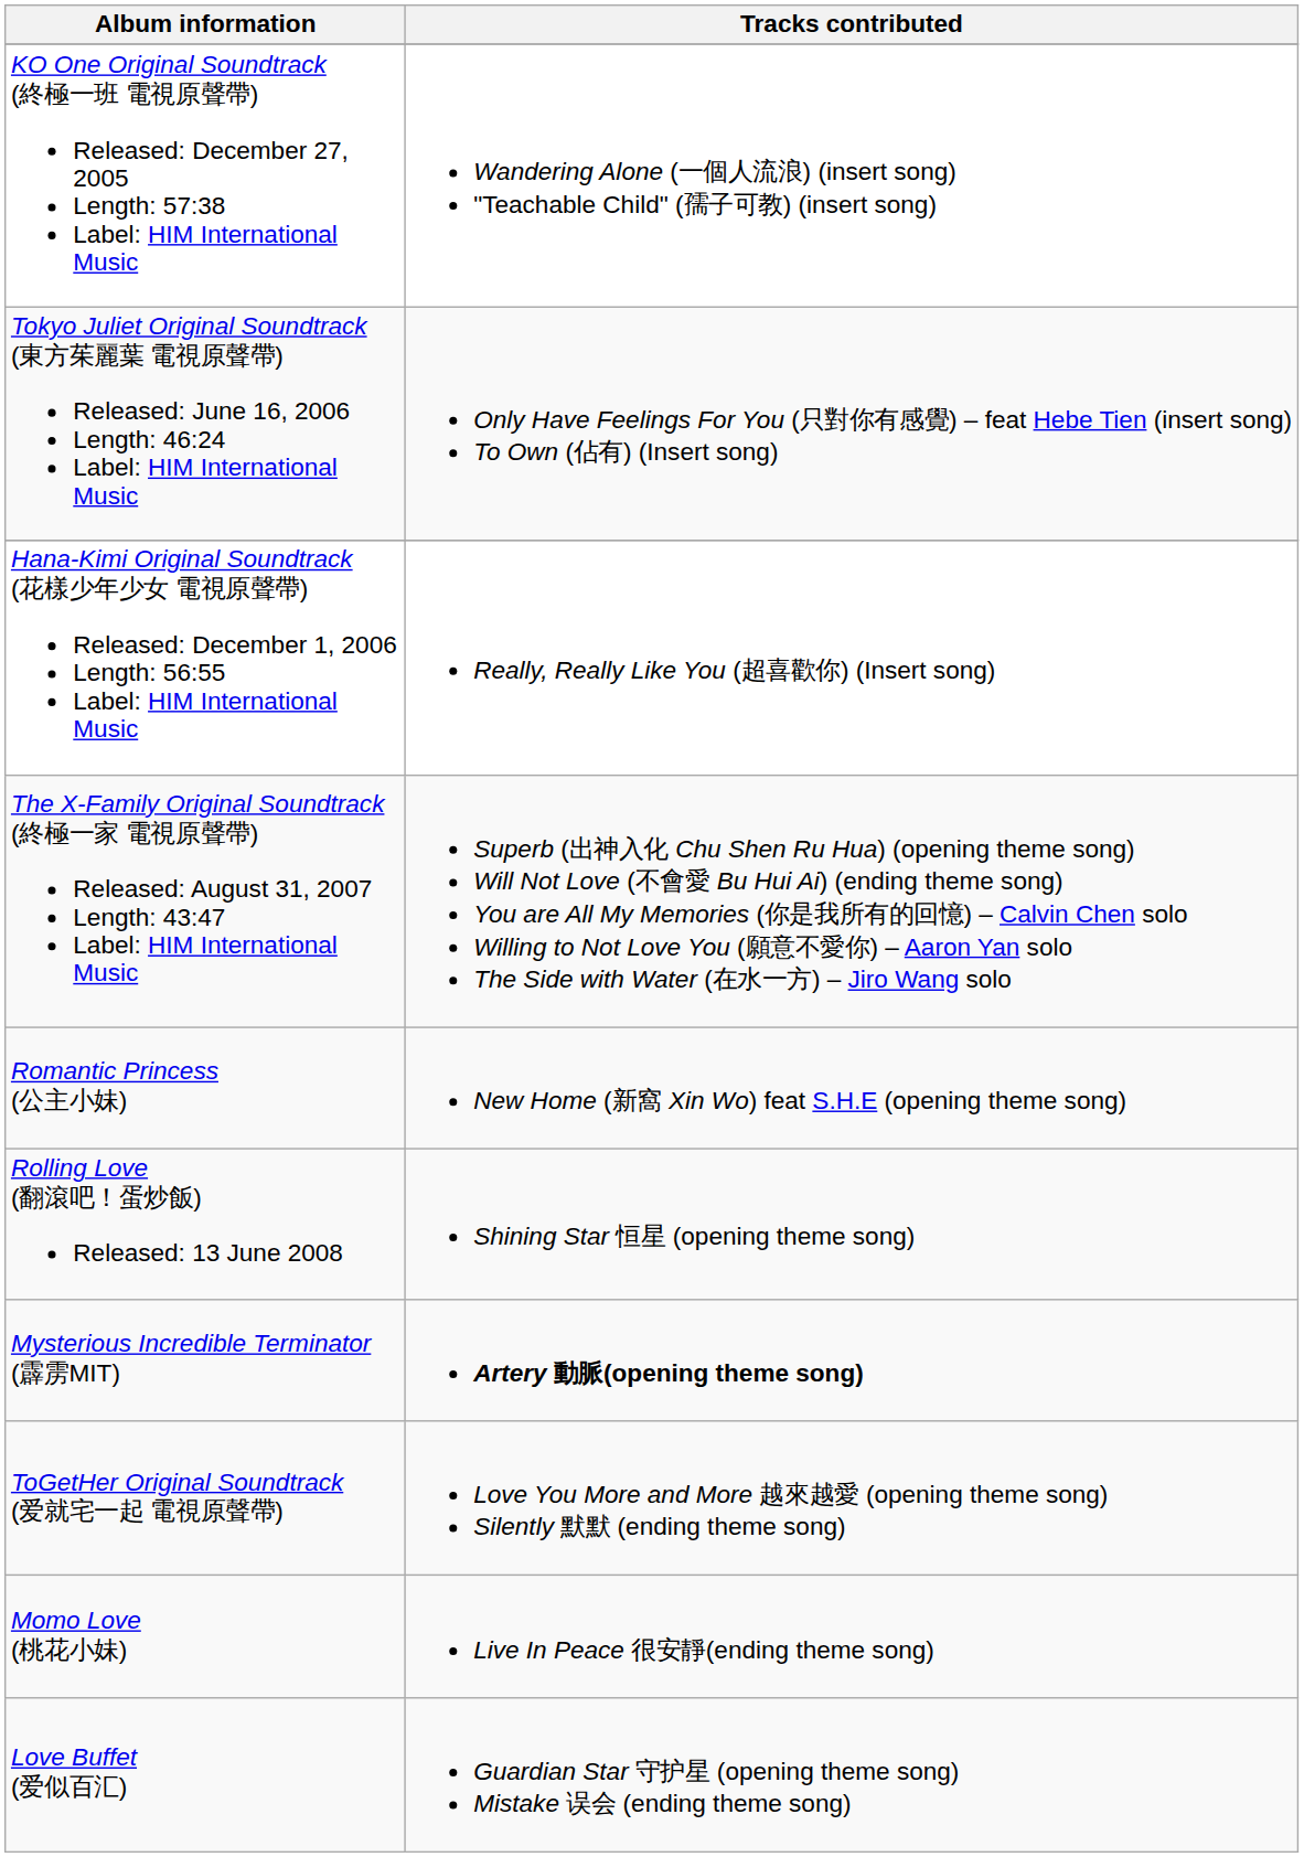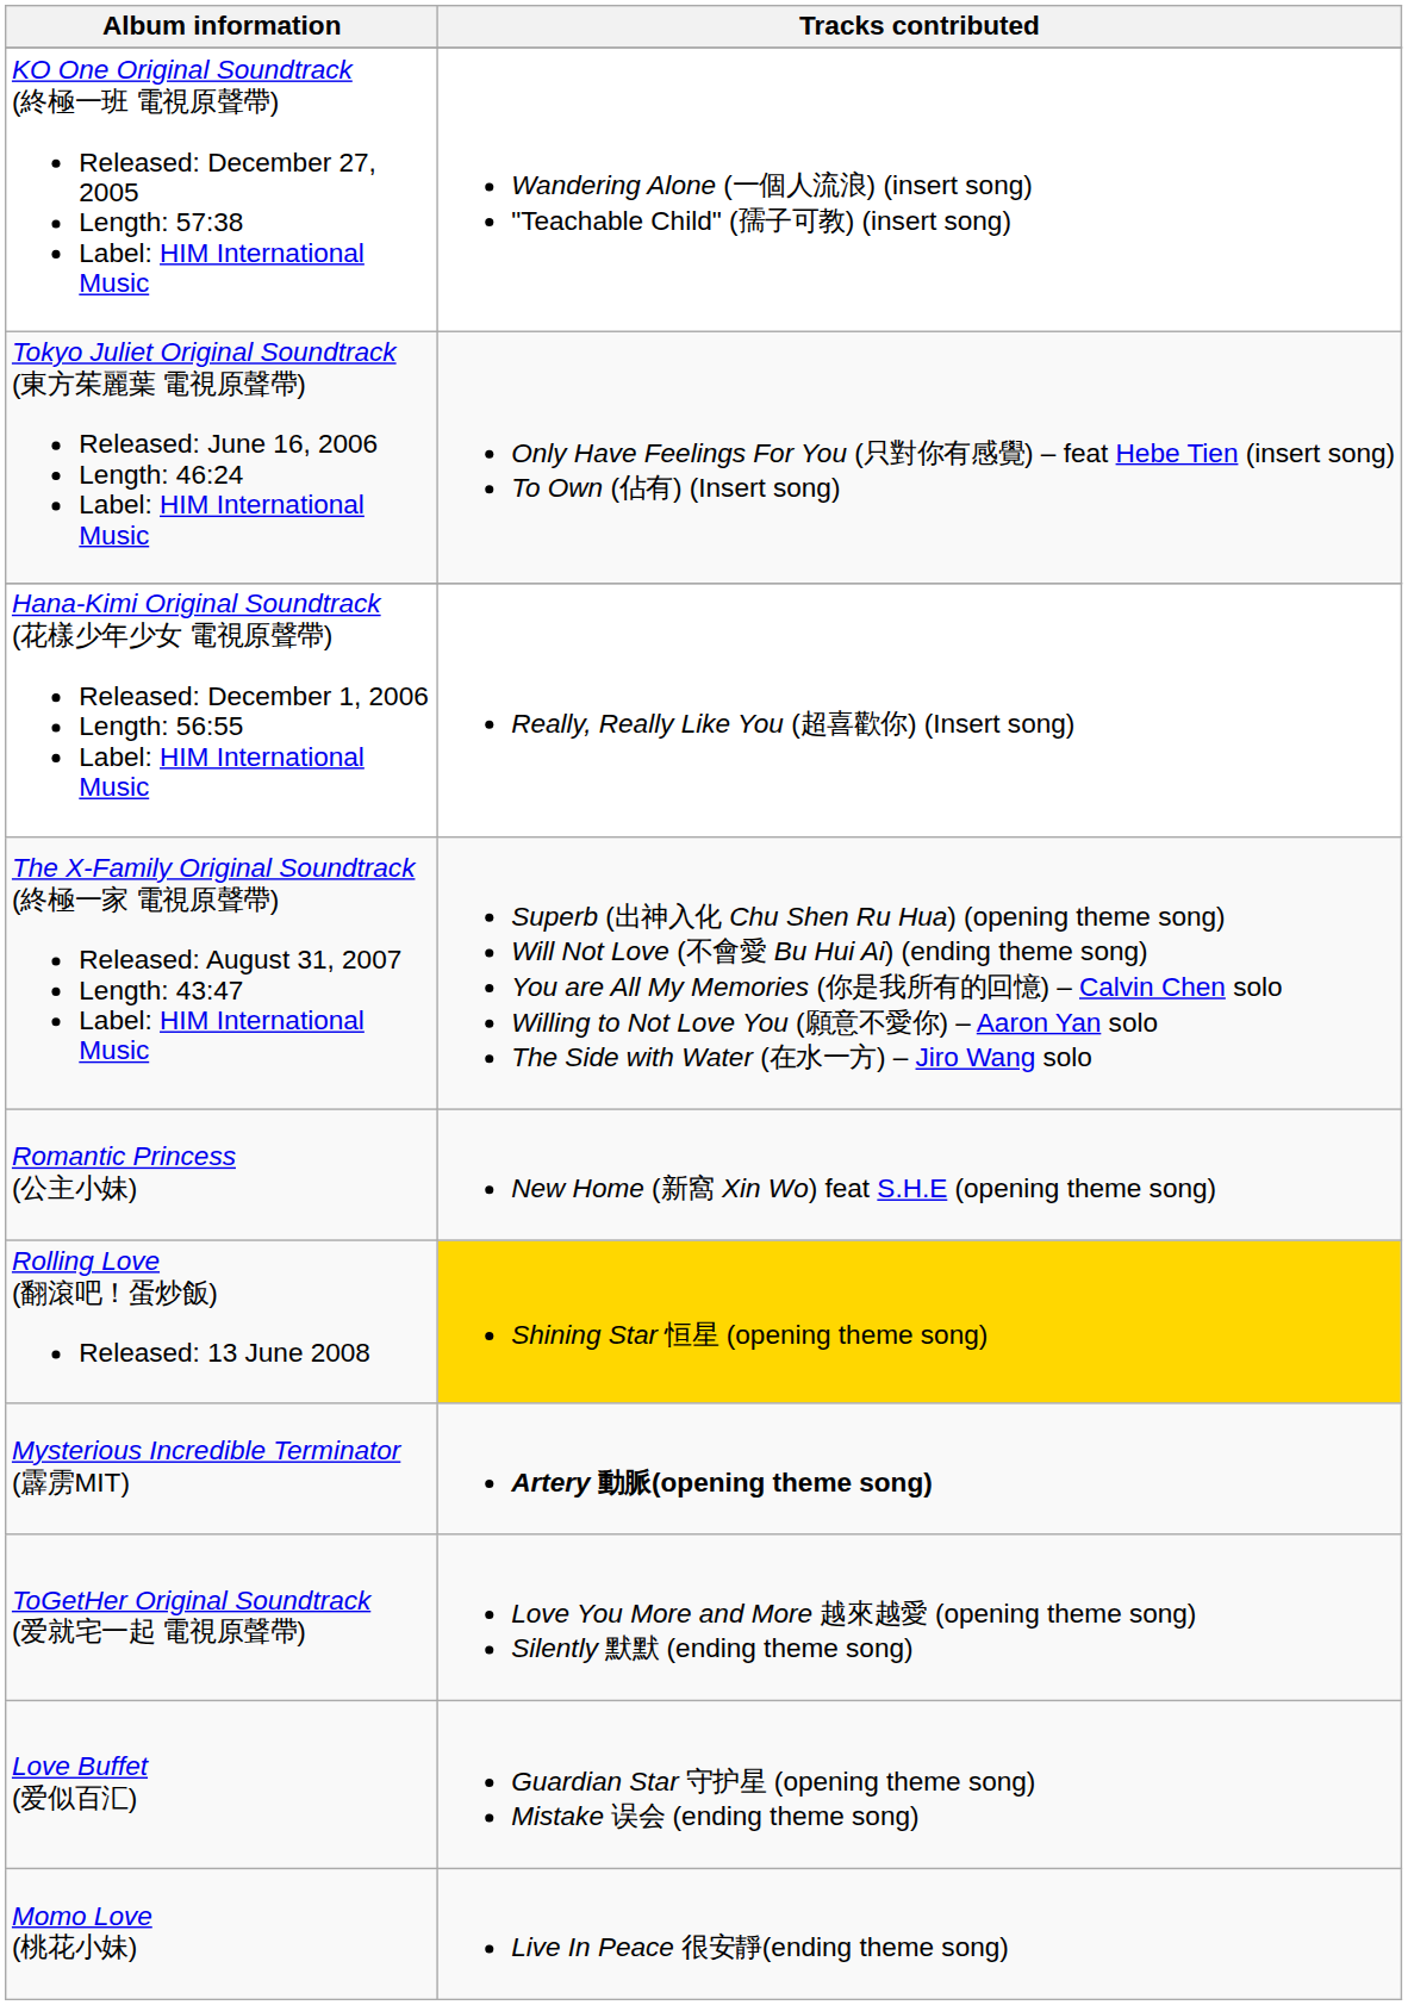 <table class="wikitable">
 <tr>
 <th width="250px">Album information</th>
 <th>Tracks contributed</th>
 </tr>
 <tr>
 </tr>
 <tr bgcolor="#FFFFFF">
 <td><em><a href='#'>KO One Original Soundtrack</a></em><br>(終極一班 電視原聲帶)<br><ul><li>Released: December 27, 2005</li><li>Length: 57:38</li><li>Label: <a href='#'>HIM International Music</a></li></ul></td>
 <td><br><ul><li><em>Wandering Alone</em> (一個人流浪) (insert song)</li><li>"Teachable Child" (孺子可教) (insert song)</li></ul></td>
 </tr>
 <tr>
 <td><em><a href='#'>Tokyo Juliet Original Soundtrack</a></em><br>(東方茱麗葉 電視原聲帶)<br><ul><li>Released: June 16, 2006</li><li>Length: 46:24</li><li>Label: <a href='#'>HIM International Music</a></li></ul></td>
 <td><br><ul><li><em>Only Have Feelings For You</em> (只對你有感覺) – feat <a href='#'>Hebe Tien</a> (insert song)</li><li><em>To Own</em> (佔有) (Insert song)</li></ul></td>
 </tr>
 <tr>
 </tr>
 <tr bgcolor="#FFFFFF">
 <td><em><a href='#'>Hana-Kimi Original Soundtrack</a></em><br>(花樣少年少女 電視原聲帶)<br><ul><li>Released: December 1, 2006</li><li>Length: 56:55</li><li>Label: <a href='#'>HIM International Music</a></li></ul></td>
 <td><br><ul><li><em>Really, Really Like You</em> (超喜歡你) (Insert song)</li></ul></td>
 </tr>
 <tr>
 <td><em><a href='#'>The X-Family Original Soundtrack</a></em><br>(終極一家 電視原聲帶)<br><ul><li>Released: August 31, 2007</li><li>Length: 43:47</li><li>Label: <a href='#'>HIM International Music</a></li></ul></td>
 <td><br><ul><li><em>Superb</em> (出神入化 <em>Chu Shen Ru Hua</em>) (opening theme song)</li><li><em>Will Not Love</em> (不會愛 <em>Bu Hui Ai</em>) (ending theme song)</li><li><em>You are All My Memories</em> (你是我所有的回憶) – <a href='#'>Calvin Chen</a> solo</li><li><em>Willing to Not Love You</em> (願意不愛你) – <a href='#'>Aaron Yan</a> solo</li><li><em>The Side with Water</em> (在水一方) – <a href='#'>Jiro Wang</a> solo</li></ul></td>
 </tr>
 <tr>
 <td><em><a href='#'>Romantic Princess</a></em><br>(公主小妹)</td>
 <td><br><ul><li><em>New Home</em> (新窩 <em>Xin Wo</em>) feat <a href='#'>S.H.E</a> (opening theme song)</li></ul></td>
 </tr>
 <tr>
 <td><em><a href='#'>Rolling Love</a></em><br>(翻滾吧！蛋炒飯)<br><ul><li>Released: 13 June 2008</li></ul></td>
-<td><br><ul><li><em>Shining Star</em> 恒星 (opening theme song)</li></ul></td>
+<td style="background: gold;"><br><ul><li><em>Shining Star</em> 恒星 (opening theme song)</li></ul></td>
 </tr>
 <tr>
 <td><em><a href='#'>Mysterious Incredible Terminator</a></em><br>(霹雳MIT)</td>
 <td><strong><br><ul><li><em>Artery</em> 動脈(opening theme song)</li></ul></strong></td>
 </tr>
 <tr>
 <td><em><a href='#'>ToGetHer Original Soundtrack</a></em><br>(爱就宅一起 電視原聲帶)</td>
 <td><br><ul><li><em>Love You More and More</em> 越來越愛 (opening theme song)</li><li><em>Silently</em> 默默 (ending theme song)</li></ul></td>
 </tr>
 <tr>
+<td><em><a href='#'>Love Buffet</a></em><br>(爱似百汇)</td>
+<td><br><ul><li><em>Guardian Star</em> 守护星 (opening theme song)</li><li><em>Mistake</em> 误会 (ending theme song)</li></ul></td>
+</tr>
+<tr>
 <td><em><a href='#'>Momo Love</a></em><br>(桃花小妹)</td>
 <td><br><ul><li><em>Live In Peace</em> 很安靜(ending theme song)</li></ul></td>
 </tr>
-<tr>
-<td><em><a href='#'>Love Buffet</a></em><br>(爱似百汇)</td>
-<td><br><ul><li><em>Guardian Star</em> 守护星 (opening theme song)</li><li><em>Mistake</em> 误会 (ending theme song)</li></ul></td>
-</tr>
 </table>
